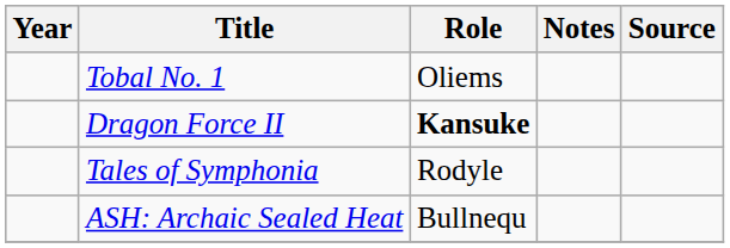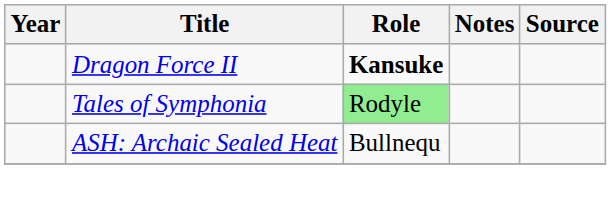 <table class="wikitable sortable">
 <tr>
 <th>Year</th>
 <th>Title</th>
 <th>Role</th>
 <th>Notes</th>
 <th>Source</th>
-</tr>
-<tr>
-<td></td>
-<td><em><a href='#'>Tobal No. 1</a></em></td>
-<td>Oliems</td>
-<td></td>
-<td></td>
 </tr>
 <tr>
 <td></td>
 <td><em><a href='#'>Dragon Force II</a></em></td>
 <td><strong>Kansuke</strong></td>
 <td></td>
 <td></td>
 </tr>
 <tr>
 <td></td>
 <td><em><a href='#'>Tales of Symphonia</a></em></td>
-<td>Rodyle</td>
+<td style="background: lightgreen;">Rodyle</td>
 <td></td>
 <td></td>
 </tr>
 <tr>
 <td></td>
 <td><em><a href='#'>ASH: Archaic Sealed Heat</a></em></td>
 <td>Bullnequ</td>
 <td></td>
 <td></td>
 </tr>
 <tr>
 </tr>
 </table>
